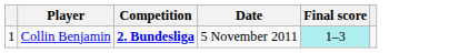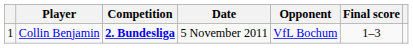 <table class="wikitable" style="text-align:center;">
 <tr>
 <th></th>
 <th>Player</th>
 <th>Competition</th>
 <th>Date</th>
+<th>Opponent</th>
 <th>Final score</th>
 <th></th>
 </tr>
 <tr>
 <td>1</td>
 <td><a href='#'>Collin Benjamin</a></td>
 <td><strong><a href='#'>2. Bundesliga</a></strong></td>
 <td>5 November 2011</td>
-<td style="background: paleturquoise;">1–3</td>
+<td><a href='#'>VfL Bochum</a></td>
+<td>1–3</td>
 <td></td>
 </tr>
 </table>
